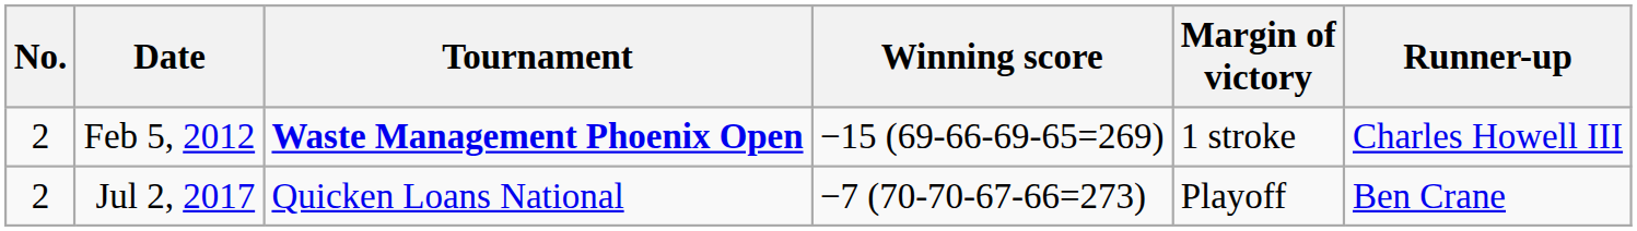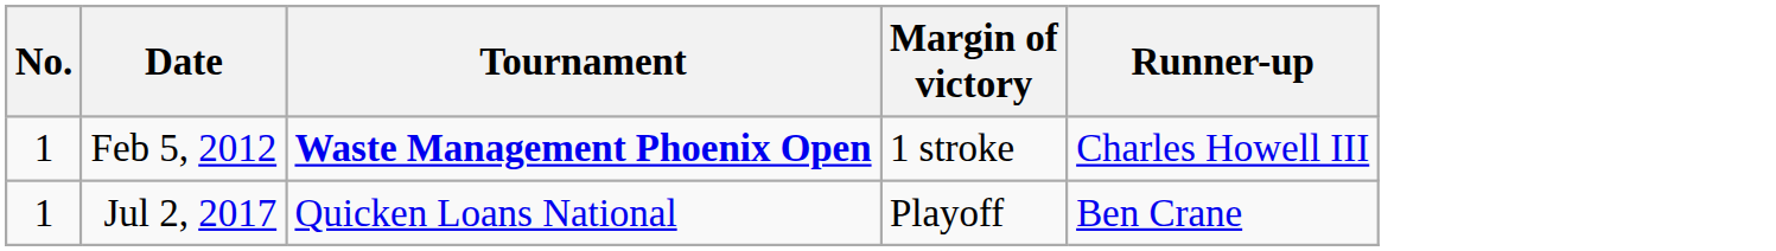 <table class="wikitable" style="font-size:95%;">
 <tr>
 <th>No.</th>
 <th>Date</th>
 <th>Tournament</th>
-<th>Winning score</th>
 <th>Margin of<br>victory</th>
 <th>Runner-up</th>
 </tr>
 <tr>
-<td align=center>2</td>
+<td align=center>1</td>
 <td align=right>Feb 5, <a href='#'>2012</a></td>
 <td><strong><a href='#'>Waste Management Phoenix Open</a></strong></td>
-<td>−15 (69-66-69-65=269)</td>
 <td>1 stroke</td>
 <td> <a href='#'>Charles Howell III</a></td>
 </tr>
 <tr>
-<td align=center>2</td>
+<td align=center>1</td>
 <td align=right>Jul 2, <a href='#'>2017</a></td>
 <td><a href='#'>Quicken Loans National</a></td>
-<td>−7 (70-70-67-66=273)</td>
 <td>Playoff</td>
 <td> <a href='#'>Ben Crane</a></td>
 </tr>
 </table>
